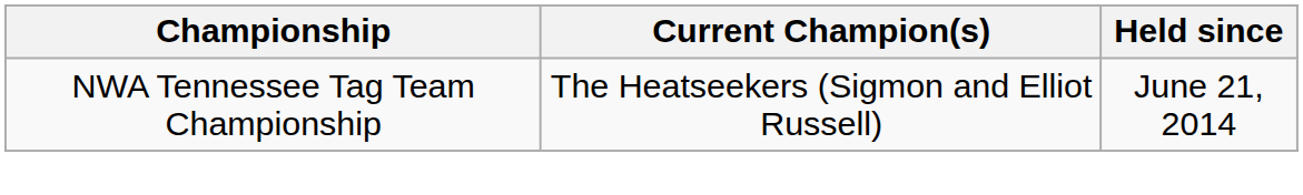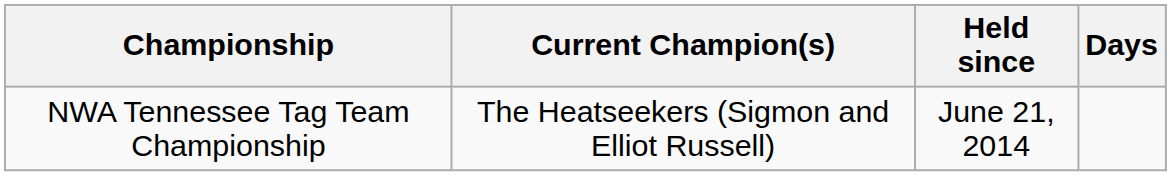 <table class="wikitable sortable" width=98% style="text-align:center;">
 <tr>
 <th>Championship</th>
 <th>Current Champion(s)</th>
 <th>Held since</th>
+<th>Days</th>
 </tr>
 <tr>
 <td>NWA Tennessee Tag Team Championship</td>
 <td>The Heatseekers (Sigmon and Elliot Russell)</td>
 <td>June 21, 2014</td>
+<td></td>
 </tr>
 </table>
